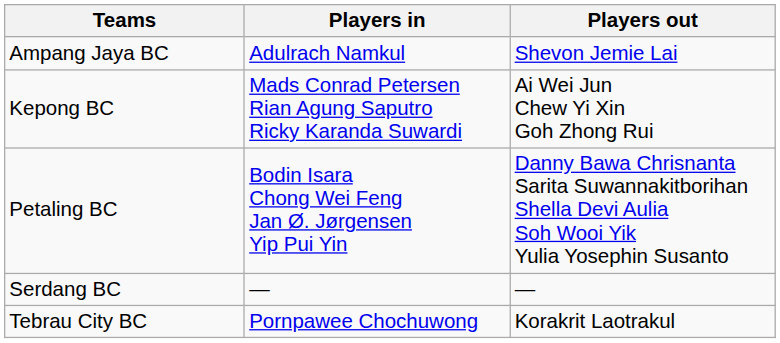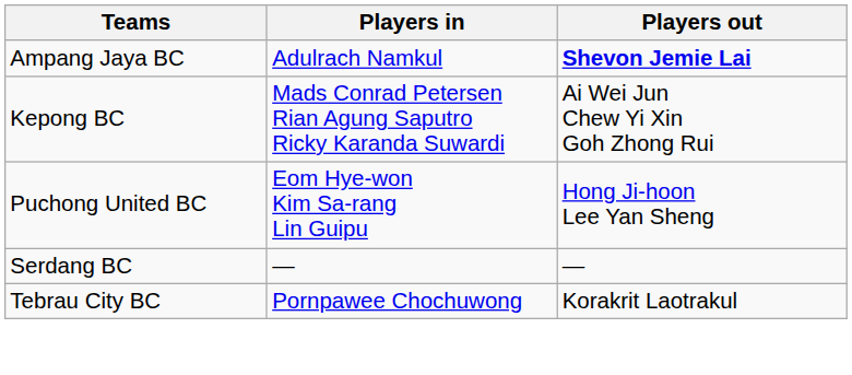 <table class="wikitable">
 <tr>
 <th width=180>Teams</th>
 <th width=200>Players in</th>
 <th width=200>Players out</th>
 </tr>
 <tr>
 <td>Ampang Jaya BC</td>
 <td> <a href='#'>Adulrach Namkul</a></td>
-<td> <a href='#'>Shevon Jemie Lai</a></td>
+<td><strong> <a href='#'>Shevon Jemie Lai</a></strong></td>
 </tr>
 <tr>
 <td>Kepong BC</td>
 <td> <a href='#'>Mads Conrad Petersen</a><br> <a href='#'>Rian Agung Saputro</a><br> <a href='#'>Ricky Karanda Suwardi</a></td>
 <td> Ai Wei Jun<br> Chew Yi Xin<br> Goh Zhong Rui</td>
 </tr>
 <tr>
-<td>Petaling BC</td>
-<td> <a href='#'>Bodin Isara</a><br> <a href='#'>Chong Wei Feng</a><br> <a href='#'>Jan Ø. Jørgensen</a><br> <a href='#'>Yip Pui Yin</a></td>
-<td> <a href='#'>Danny Bawa Chrisnanta</a><br> Sarita Suwannakitborihan<br> <a href='#'>Shella Devi Aulia</a><br> <a href='#'>Soh Wooi Yik</a><br> Yulia Yosephin Susanto</td>
+<td>Puchong United BC</td>
+<td> <a href='#'>Eom Hye-won</a><br> <a href='#'>Kim Sa-rang</a><br> <a href='#'>Lin Guipu</a></td>
+<td> <a href='#'>Hong Ji-hoon</a><br> Lee Yan Sheng</td>
 </tr>
 <tr>
 <td>Serdang BC</td>
 <td>—</td>
 <td>—</td>
 </tr>
 <tr>
 <td>Tebrau City BC</td>
 <td> <a href='#'>Pornpawee Chochuwong</a></td>
 <td> Korakrit Laotrakul</td>
 </tr>
 </table>
